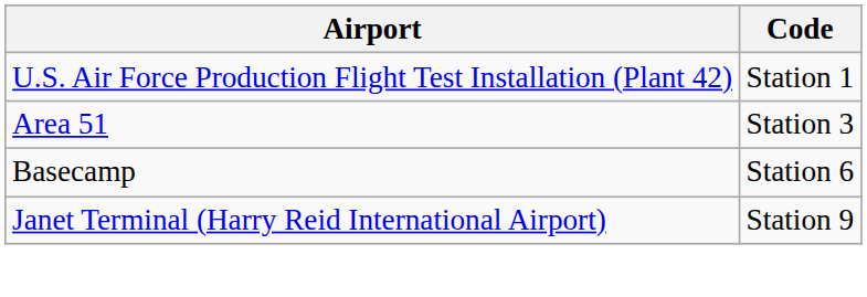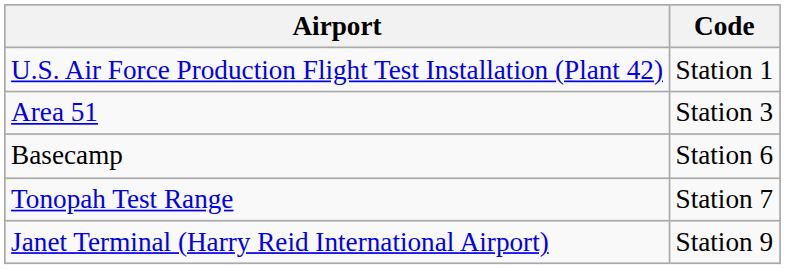 <table class="wikitable">
 <tr>
 <th>Airport</th>
 <th>Code</th>
 </tr>
 <tr>
 <td><a href='#'>U.S. Air Force Production Flight Test Installation (Plant 42)</a></td>
 <td>Station 1</td>
 </tr>
 <tr>
 <td><a href='#'>Area 51</a></td>
 <td>Station 3</td>
 </tr>
 <tr>
 <td>Basecamp</td>
 <td>Station 6</td>
 </tr>
 <tr>
+<td><a href='#'>Tonopah Test Range</a></td>
+<td>Station 7</td>
+</tr>
+<tr>
 <td><a href='#'>Janet Terminal (Harry Reid International Airport)</a></td>
 <td>Station 9</td>
 </tr>
 </table>
